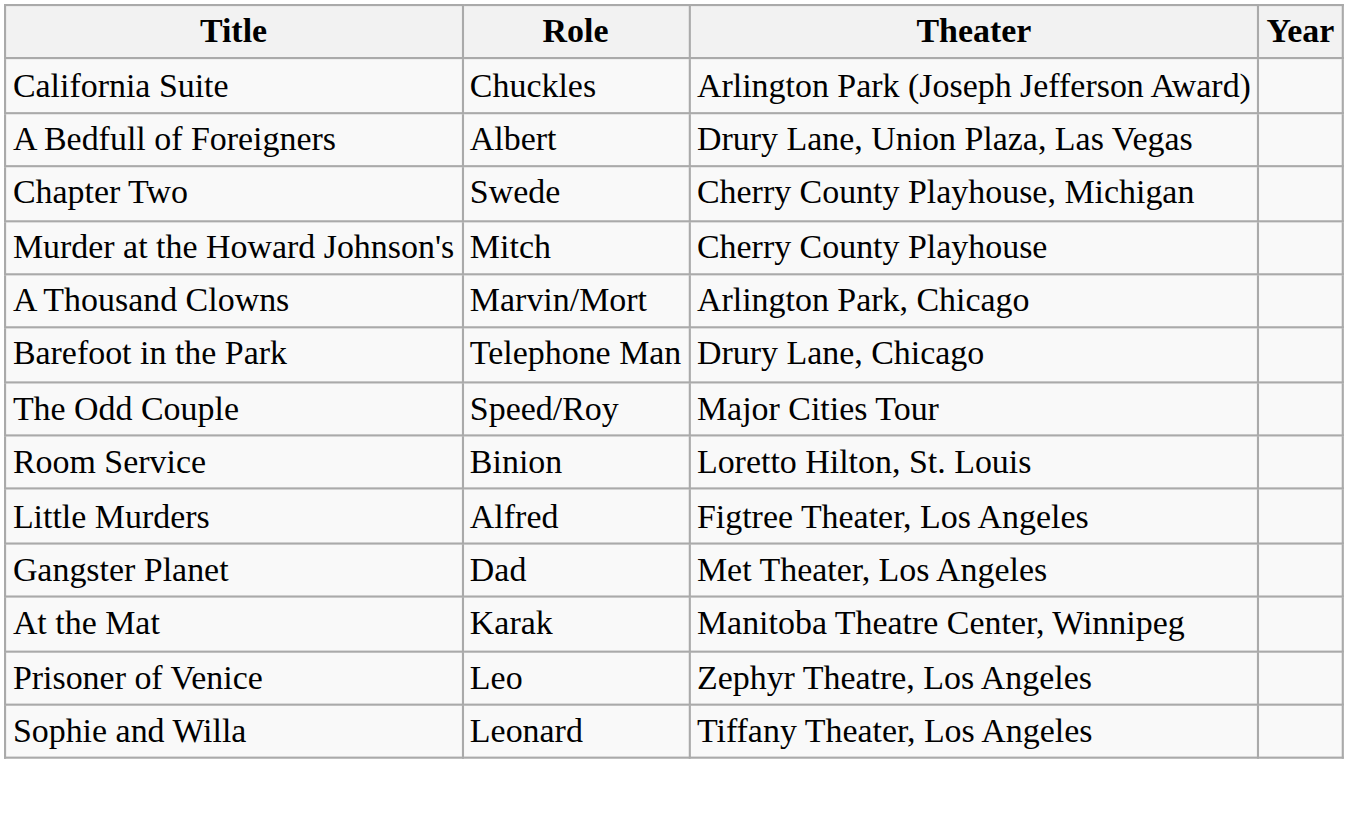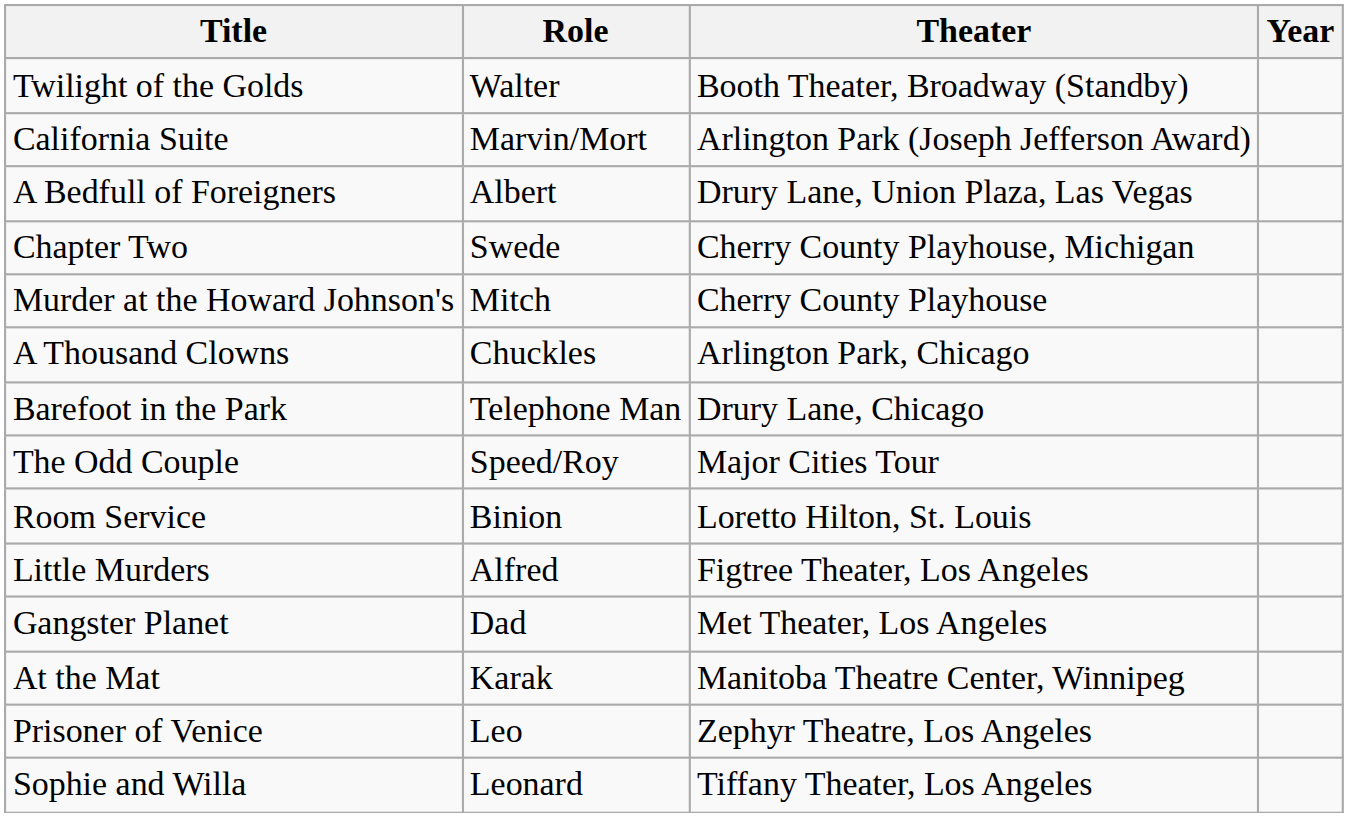 <table class="wikitable sortable">
 <tr>
 <th>Title</th>
 <th>Role</th>
 <th>Theater</th>
 <th>Year</th>
 </tr>
 <tr>
+<td>Twilight of the Golds</td>
+<td>Walter</td>
+<td>Booth Theater, Broadway (Standby)</td>
+<td></td>
+</tr>
+<tr>
 <td>California Suite</td>
-<td>Chuckles</td>
+<td>Marvin/Mort</td>
 <td>Arlington Park (Joseph Jefferson Award)</td>
 <td></td>
 </tr>
 <tr>
 <td>A Bedfull of Foreigners</td>
 <td>Albert</td>
 <td>Drury Lane, Union Plaza, Las Vegas</td>
 </tr>
 <tr>
 <td>Chapter Two</td>
 <td>Swede</td>
 <td>Cherry County Playhouse, Michigan</td>
 <td></td>
 </tr>
 <tr>
 <td>Murder at the Howard Johnson's</td>
 <td>Mitch</td>
 <td>Cherry County Playhouse</td>
 <td></td>
 </tr>
 <tr>
 <td>A Thousand Clowns</td>
-<td>Marvin/Mort</td>
+<td>Chuckles</td>
 <td>Arlington Park, Chicago</td>
 <td></td>
 </tr>
 <tr>
 <td>Barefoot in the Park</td>
 <td>Telephone Man</td>
 <td>Drury Lane, Chicago</td>
 <td></td>
 </tr>
 <tr>
 <td>The Odd Couple</td>
 <td>Speed/Roy</td>
 <td>Major Cities Tour</td>
 <td></td>
 </tr>
 <tr>
 <td>Room Service</td>
 <td>Binion</td>
 <td>Loretto Hilton, St. Louis</td>
 <td></td>
 </tr>
 <tr>
 <td>Little Murders</td>
 <td>Alfred</td>
 <td>Figtree Theater, Los Angeles</td>
 <td></td>
 </tr>
 <tr>
 <td>Gangster Planet</td>
 <td>Dad</td>
 <td>Met Theater, Los Angeles</td>
 <td></td>
 </tr>
 <tr>
 <td>At the Mat</td>
 <td>Karak</td>
 <td>Manitoba Theatre Center, Winnipeg</td>
 <td></td>
 </tr>
 <tr>
 <td>Prisoner of Venice</td>
 <td>Leo</td>
 <td>Zephyr Theatre, Los Angeles</td>
 <td></td>
 </tr>
 <tr>
 <td>Sophie and Willa</td>
 <td>Leonard</td>
 <td>Tiffany Theater, Los Angeles</td>
 <td></td>
 </tr>
 </table>
